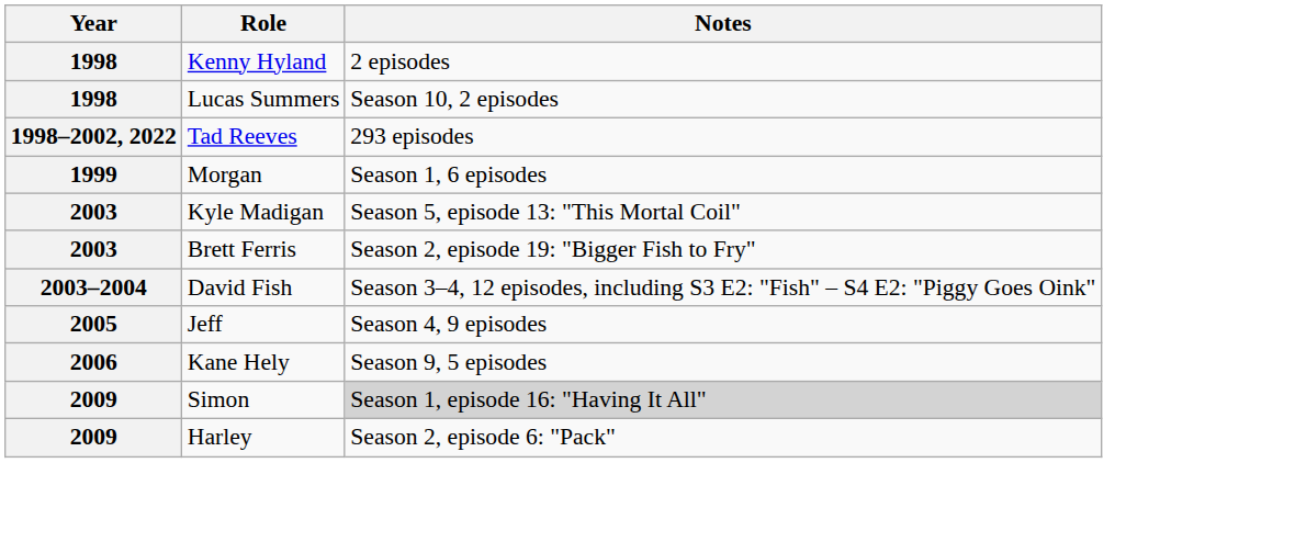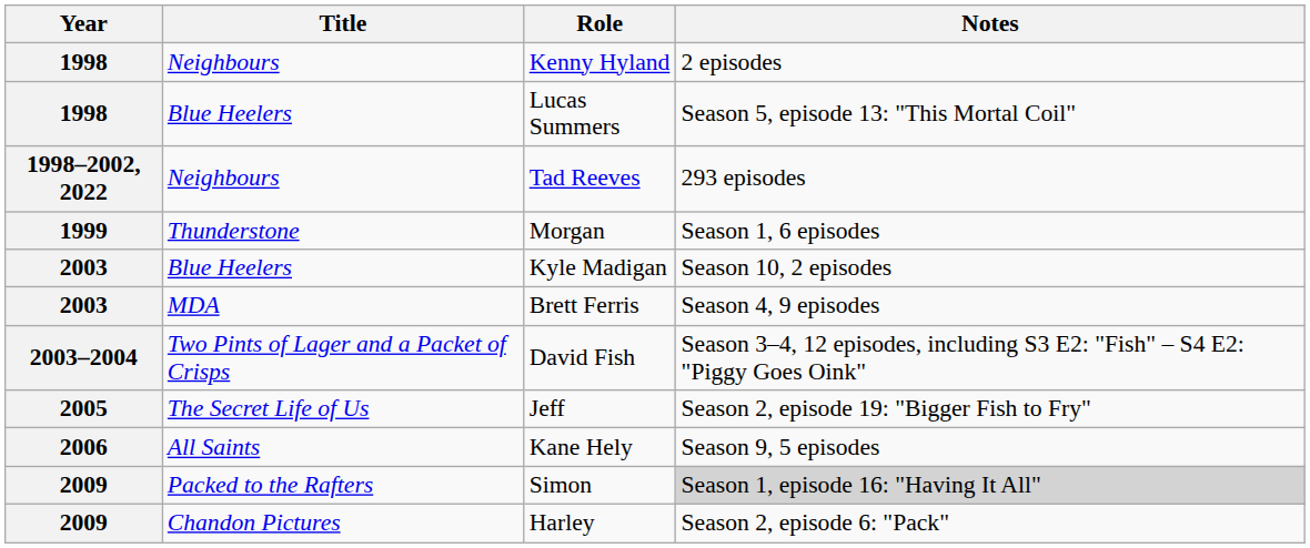 <table class="wikitable sortable plainrowheaders">
 <tr>
 <th scope="col">Year</th>
+<th scope="col">Title</th>
 <th scope="col">Role</th>
 <th scope="col" class="unsortable">Notes</th>
 </tr>
 <tr>
 <th scope="row">1998</th>
+<td><em><a href='#'>Neighbours</a></em></td>
 <td><a href='#'>Kenny Hyland</a></td>
 <td>2 episodes</td>
 </tr>
 <tr>
 <th scope="row">1998</th>
+<td><em><a href='#'>Blue Heelers</a></em></td>
 <td>Lucas Summers</td>
-<td>Season 10, 2 episodes</td>
+<td>Season 5, episode 13: "This Mortal Coil"</td>
 </tr>
 <tr>
 <th scope="row">1998–2002, 2022</th>
+<td><em><a href='#'>Neighbours</a></em></td>
 <td><a href='#'>Tad Reeves</a></td>
 <td>293 episodes</td>
 </tr>
 <tr>
 <th scope="row">1999</th>
+<td><em><a href='#'>Thunderstone</a></em></td>
 <td>Morgan</td>
 <td>Season 1, 6 episodes</td>
 </tr>
 <tr>
 <th scope="row">2003</th>
+<td><em><a href='#'>Blue Heelers</a></em></td>
 <td>Kyle Madigan</td>
-<td>Season 5, episode 13: "This Mortal Coil"</td>
+<td>Season 10, 2 episodes</td>
 </tr>
 <tr>
 <th scope="row">2003</th>
+<td><em><a href='#'>MDA</a></em></td>
 <td>Brett Ferris</td>
-<td>Season 2, episode 19: "Bigger Fish to Fry"</td>
+<td>Season 4, 9 episodes</td>
 </tr>
 <tr>
 <th scope="row">2003–2004</th>
+<td><em><a href='#'>Two Pints of Lager and a Packet of Crisps</a></em></td>
 <td>David Fish</td>
 <td>Season 3–4, 12 episodes, including S3 E2: "Fish" – S4 E2: "Piggy Goes Oink"</td>
 </tr>
 <tr>
 <th scope="row">2005</th>
+<td><em><a href='#'>The Secret Life of Us</a></em></td>
 <td>Jeff</td>
-<td>Season 4, 9 episodes</td>
+<td>Season 2, episode 19: "Bigger Fish to Fry"</td>
 </tr>
 <tr>
 <th scope="row">2006</th>
+<td><em><a href='#'>All Saints</a></em></td>
 <td>Kane Hely</td>
 <td>Season 9, 5 episodes</td>
 </tr>
 <tr>
 <th scope="row">2009</th>
+<td><em><a href='#'>Packed to the Rafters</a></em></td>
 <td>Simon</td>
 <td style="background: lightgrey;">Season 1, episode 16: "Having It All"</td>
 </tr>
 <tr>
 <th scope="row">2009</th>
+<td><em><a href='#'>Chandon Pictures</a></em></td>
 <td>Harley</td>
 <td>Season 2, episode 6: "Pack"</td>
 </tr>
 </table>
